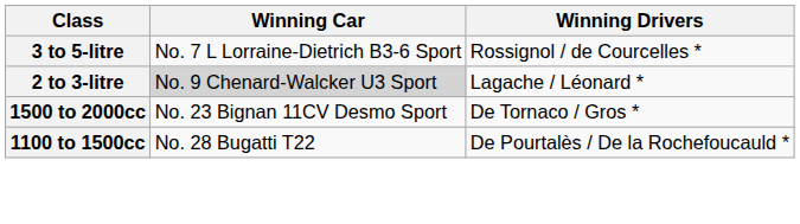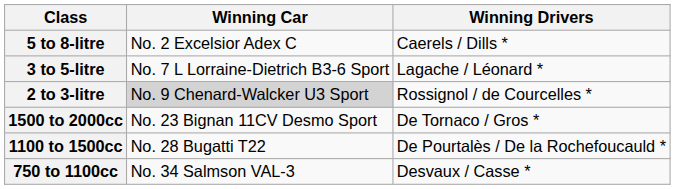 <table class="wikitable" style="font-size: 95%">
 <tr>
 <th>Class</th>
 <th>Winning Car</th>
 <th>Winning Drivers</th>
 </tr>
 <tr>
+<th>5 to 8-litre</th>
+<td>No. 2 Excelsior Adex C</td>
+<td>Caerels / Dills *</td>
+</tr>
+<tr>
 <th>3 to 5-litre</th>
 <td>No. 7 L Lorraine-Dietrich B3-6 Sport</td>
-<td>Rossignol / de Courcelles *</td>
+<td>Lagache / Léonard *</td>
 </tr>
 <tr>
 <th>2 to 3-litre</th>
 <td style="background: lightgrey;">No. 9 Chenard-Walcker U3 Sport</td>
-<td>Lagache / Léonard *</td>
+<td>Rossignol / de Courcelles *</td>
 </tr>
 <tr>
 <th>1500 to 2000cc</th>
 <td>No. 23 Bignan 11CV Desmo Sport</td>
 <td>De Tornaco / Gros *</td>
 </tr>
 <tr>
 <th>1100 to 1500cc</th>
 <td>No. 28 Bugatti T22</td>
 <td>De Pourtalès / De la Rochefoucauld *</td>
 </tr>
+<tr>
+<th>750 to 1100cc</th>
+<td>No. 34 Salmson VAL-3</td>
+<td>Desvaux / Casse *</td>
+</tr>
 </table>
